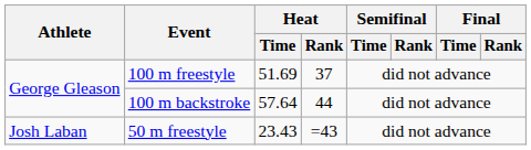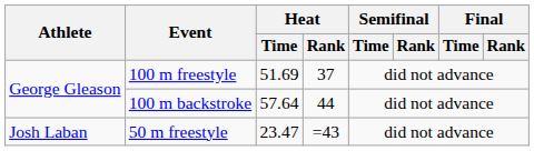 <table class=wikitable style="font-size:90%">
 <tr>
 <th rowspan="2">Athlete</th>
 <th rowspan="2">Event</th>
 <th colspan="2">Heat</th>
 <th colspan="2">Semifinal</th>
 <th colspan="2">Final</th>
 </tr>
 <tr style="font-size:95%">
 <th>Time</th>
 <th>Rank</th>
 <th>Time</th>
 <th>Rank</th>
 <th>Time</th>
 <th>Rank</th>
 </tr>
 <tr align=center>
 <td align=left rowspan=2><a href='#'>George Gleason</a></td>
 <td align=left><a href='#'>100 m freestyle</a></td>
 <td>51.69</td>
 <td>37</td>
 <td colspan=4>did not advance</td>
 </tr>
 <tr align=center>
 <td align=left><a href='#'>100 m backstroke</a></td>
 <td>57.64</td>
 <td>44</td>
 <td colspan=4>did not advance</td>
 </tr>
 <tr align=center>
 <td align=left><a href='#'>Josh Laban</a></td>
 <td align=left><a href='#'>50 m freestyle</a></td>
-<td>23.43</td>
+<td>23.47</td>
 <td>=43</td>
 <td colspan=4>did not advance</td>
 </tr>
 </table>
